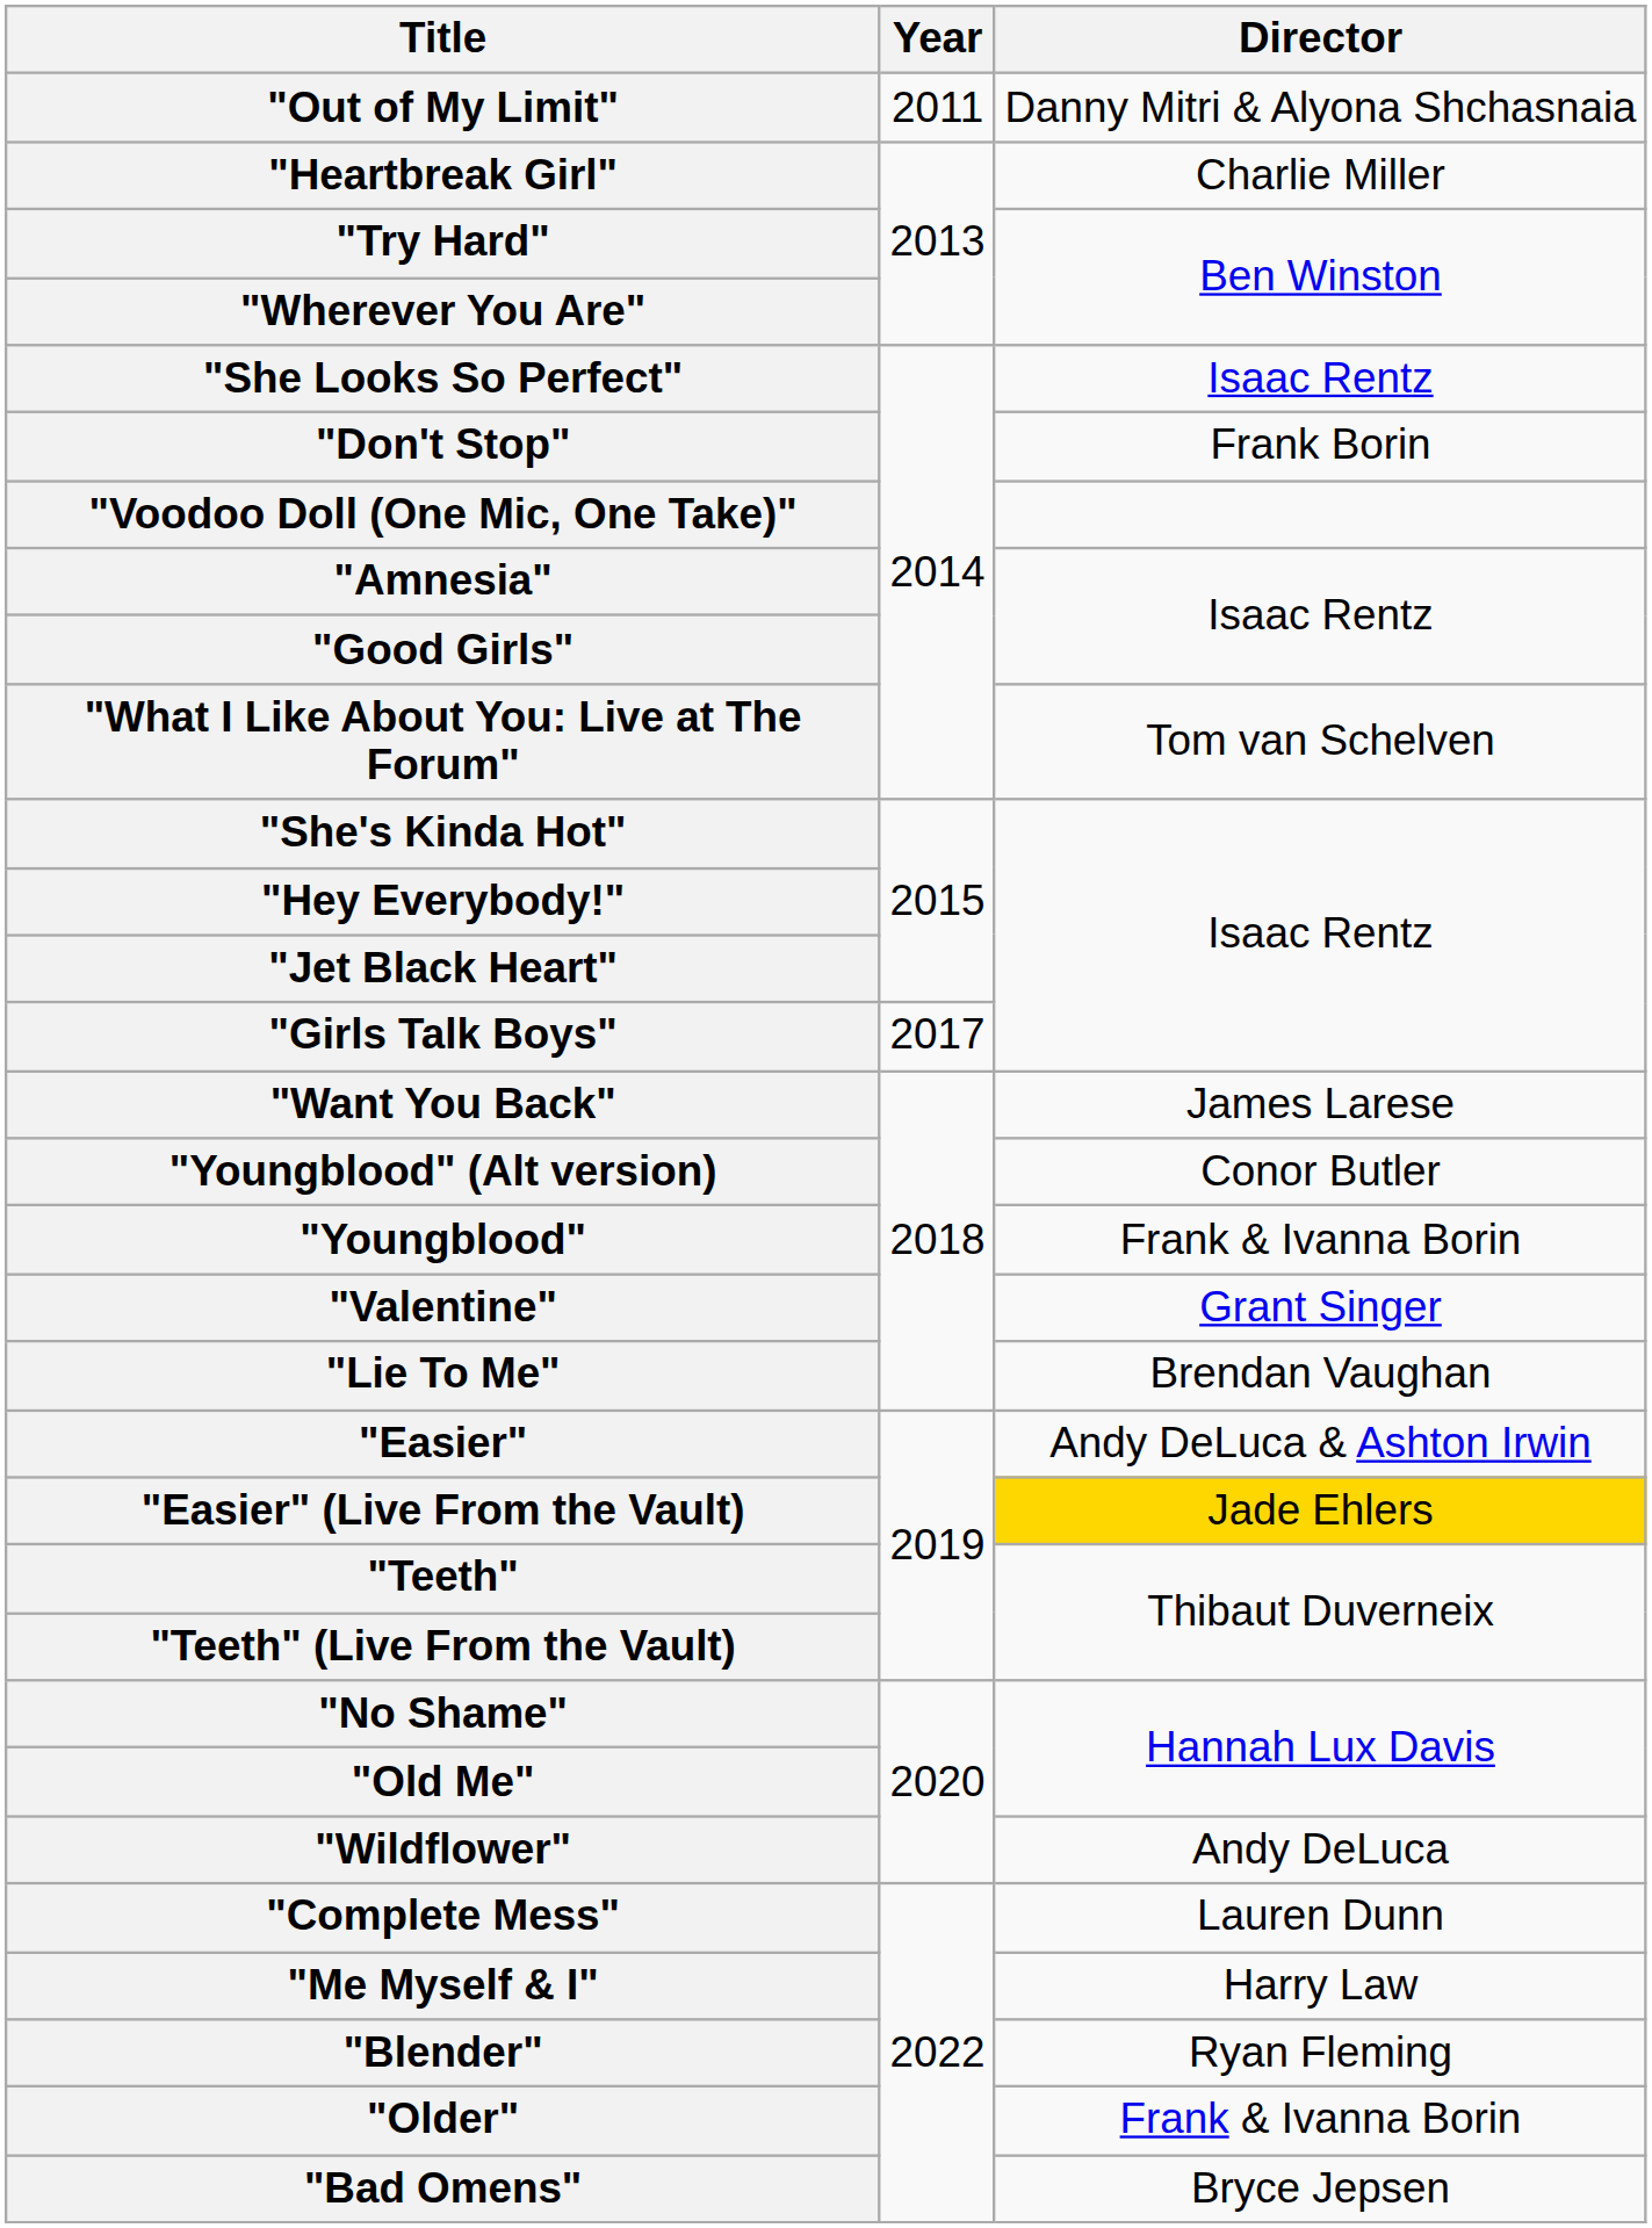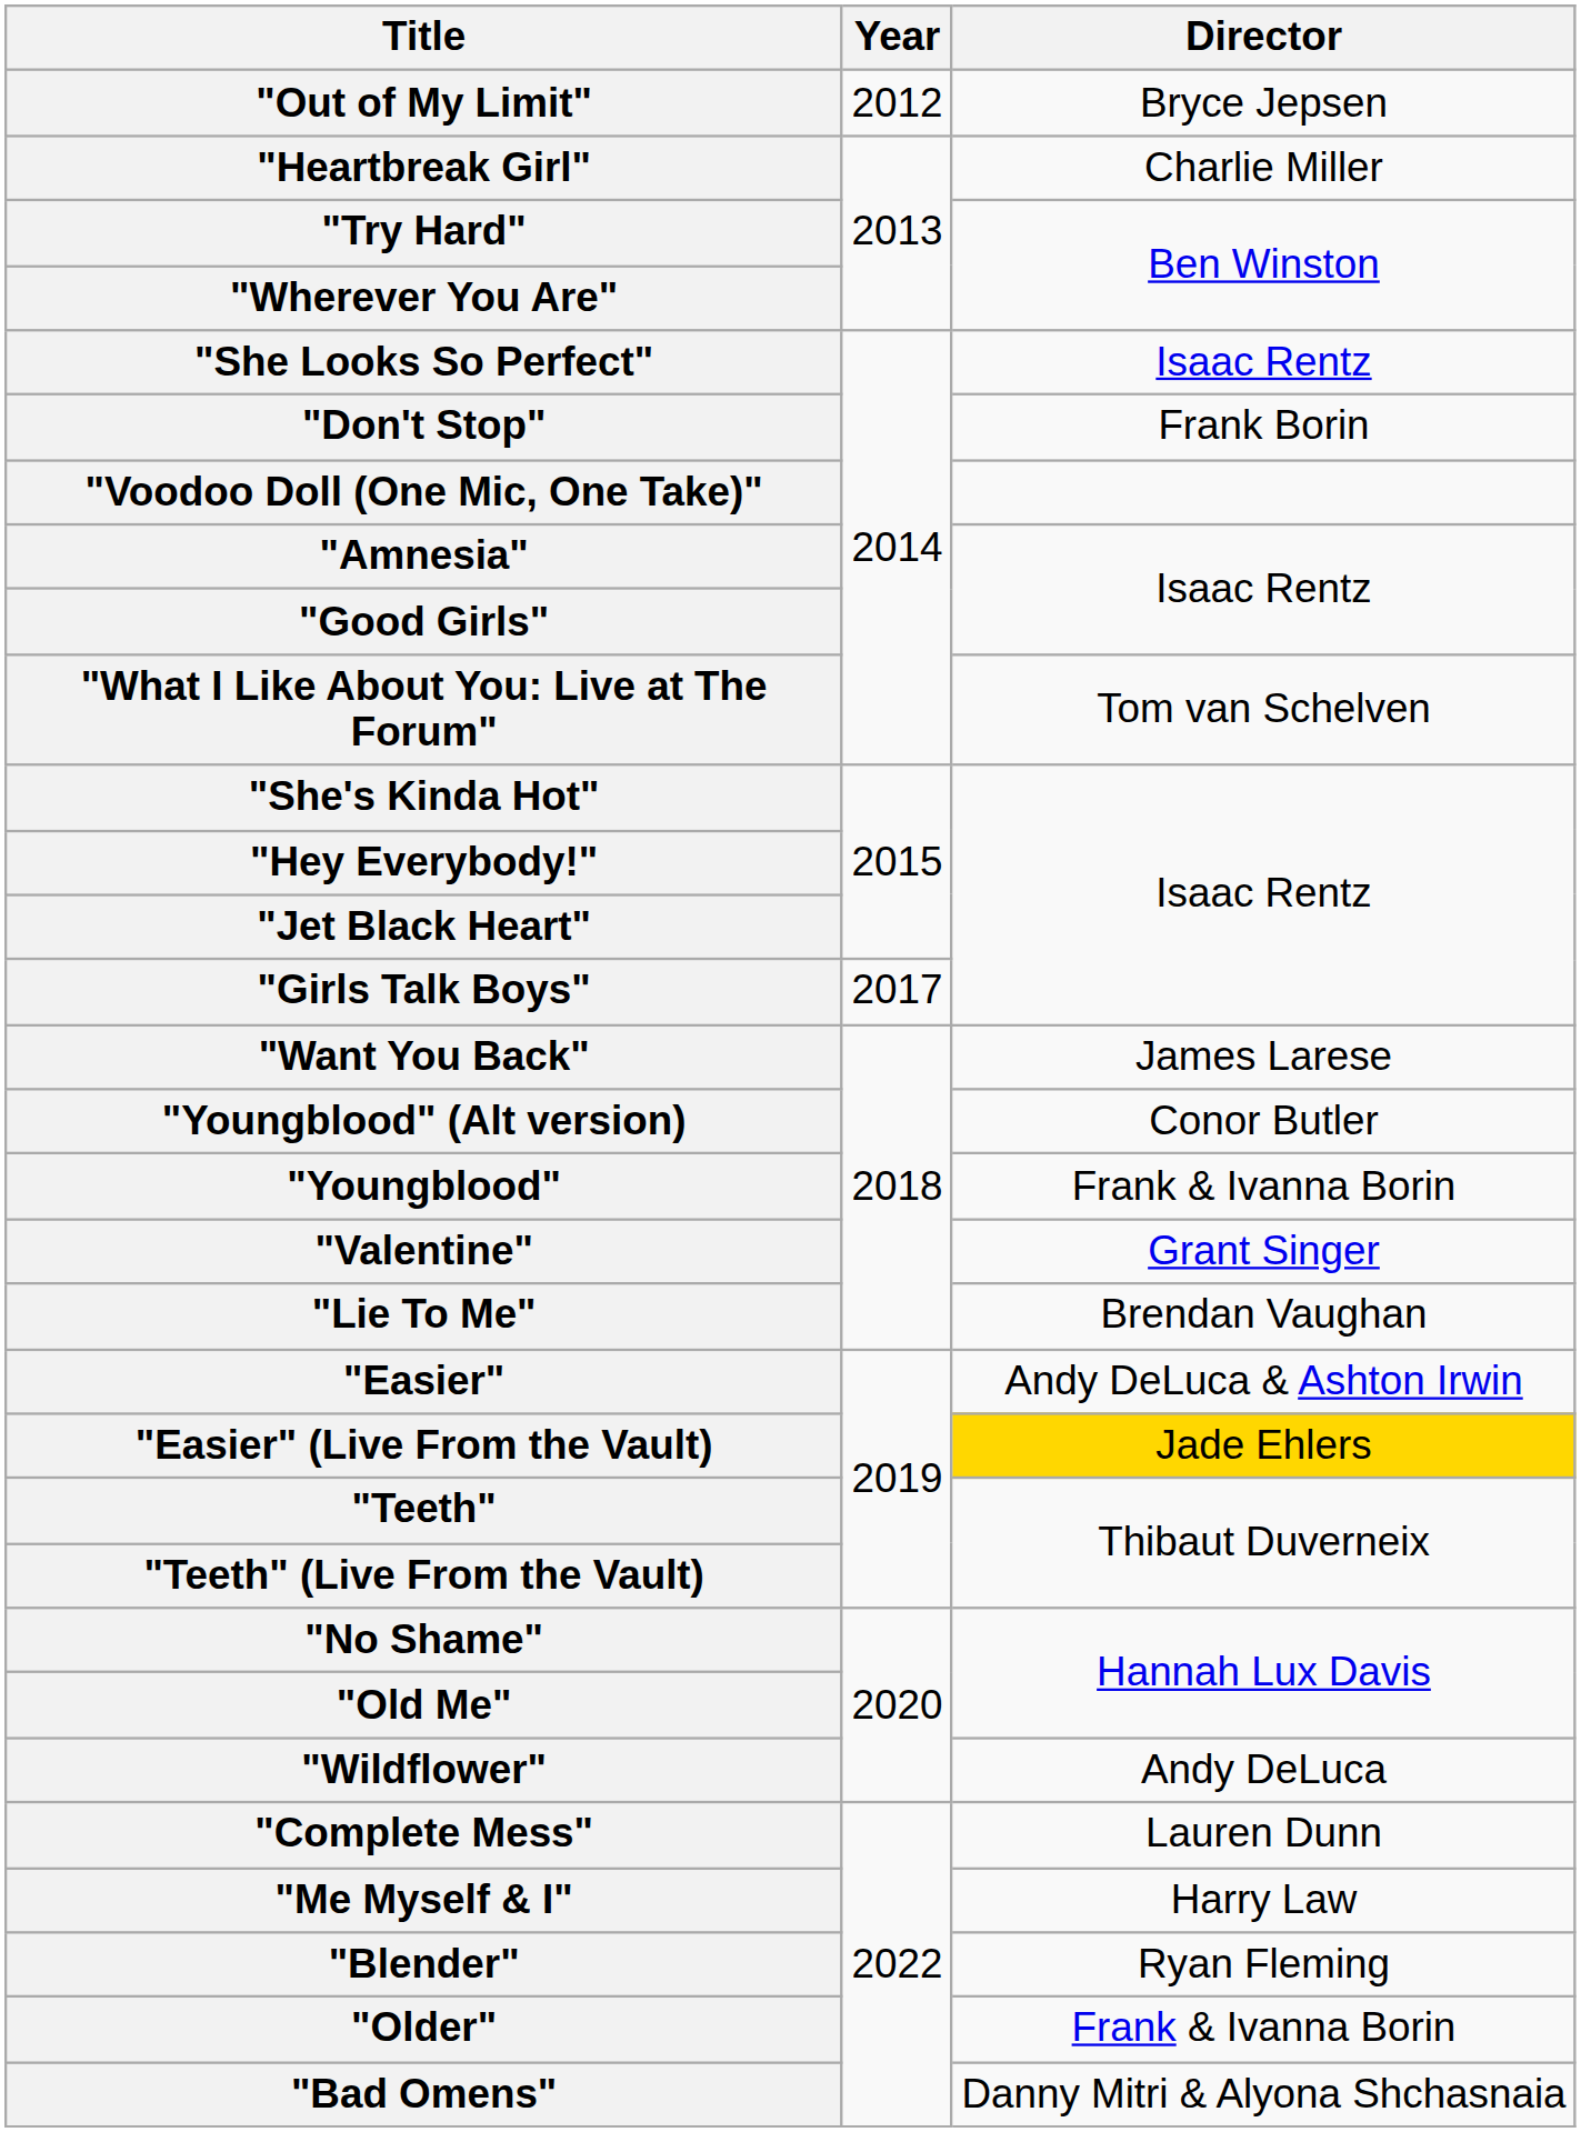 <table class="wikitable plainrowheaders" style="text-align:center;">
 <tr>
 <th scope="col" style="width:20em;">Title</th>
 <th scope="col" style="width:1em;">Year</th>
 <th scope="col">Director</th>
 </tr>
 <tr>
 <th scope="row">"Out of My Limit"</th>
-<td>2011</td>
-<td>Danny Mitri & Alyona Shchasnaia</td>
+<td>2012</td>
+<td>Bryce Jepsen</td>
 </tr>
 <tr>
 <th scope="row">"Heartbreak Girl"</th>
 <td rowspan="3">2013</td>
 <td>Charlie Miller</td>
 </tr>
 <tr>
 <th scope="row">"Try Hard"</th>
 <td rowspan="2"><a href='#'>Ben Winston</a></td>
 </tr>
 <tr>
 <th scope="row">"Wherever You Are"</th>
 </tr>
 <tr>
 <th scope="row">"She Looks So Perfect"</th>
 <td rowspan="6">2014</td>
 <td><a href='#'>Isaac Rentz</a></td>
 </tr>
 <tr>
 <th scope="row">"Don't Stop"</th>
 <td>Frank Borin</td>
 </tr>
 <tr>
 <th scope="row">"Voodoo Doll (One Mic, One Take)"</th>
 <td></td>
 </tr>
 <tr>
 <th scope="row">"Amnesia"</th>
 <td rowspan="2">Isaac Rentz</td>
 </tr>
 <tr>
 <th scope="row">"Good Girls"</th>
 </tr>
 <tr>
 <th scope="row">"What I Like About You: Live at The Forum"</th>
 <td>Tom van Schelven</td>
 </tr>
 <tr>
 <th scope="row">"She's Kinda Hot"</th>
 <td rowspan="3">2015</td>
 <td rowspan="4">Isaac Rentz</td>
 </tr>
 <tr>
 <th scope="row">"Hey Everybody!"</th>
 </tr>
 <tr>
 <th scope="row">"Jet Black Heart"</th>
 </tr>
 <tr>
 <th scope="row">"Girls Talk Boys"</th>
 <td>2017</td>
 </tr>
 <tr>
 <th scope="row">"Want You Back"</th>
 <td rowspan="5">2018</td>
 <td>James Larese</td>
 </tr>
 <tr>
 <th scope="row">"Youngblood" (Alt version)</th>
 <td>Conor Butler</td>
 </tr>
 <tr>
 <th scope="row">"Youngblood"</th>
 <td>Frank & Ivanna Borin</td>
 </tr>
 <tr>
 <th scope="row">"Valentine"</th>
 <td><a href='#'>Grant Singer</a></td>
 </tr>
 <tr>
 <th scope="row">"Lie To Me"</th>
 <td>Brendan Vaughan</td>
 </tr>
 <tr>
 <th scope="row">"Easier"</th>
 <td rowspan="4">2019</td>
 <td>Andy DeLuca & <a href='#'>Ashton Irwin</a></td>
 </tr>
 <tr>
 <th scope="row">"Easier" (Live From the Vault)</th>
 <td style="background: gold;">Jade Ehlers</td>
 </tr>
 <tr>
 <th scope="row">"Teeth"</th>
 <td rowspan="2">Thibaut Duverneix</td>
 </tr>
 <tr>
 <th scope="row">"Teeth" (Live From the Vault)</th>
 </tr>
 <tr>
 <th scope="row">"No Shame"</th>
 <td rowspan="3">2020</td>
 <td rowspan="2"><a href='#'>Hannah Lux Davis</a></td>
 </tr>
 <tr>
 <th scope="row">"Old Me"</th>
 </tr>
 <tr>
 <th scope="row">"Wildflower"</th>
 <td>Andy DeLuca</td>
 </tr>
 <tr>
 <th scope="row">"Complete Mess"</th>
 <td rowspan="5">2022</td>
 <td>Lauren Dunn</td>
 </tr>
 <tr>
 <th scope="row">"Me Myself & I"</th>
 <td>Harry Law</td>
 </tr>
 <tr>
 <th scope="row">"Blender"</th>
 <td>Ryan Fleming</td>
 </tr>
 <tr>
 <th scope="row">"Older"</th>
 <td><a href='#'>Frank</a> & Ivanna Borin</td>
 </tr>
 <tr>
 <th scope="row">"Bad Omens"</th>
-<td>Bryce Jepsen</td>
+<td>Danny Mitri & Alyona Shchasnaia</td>
 </tr>
 </table>
